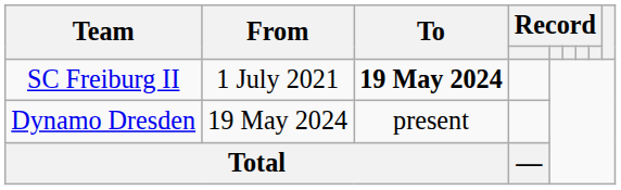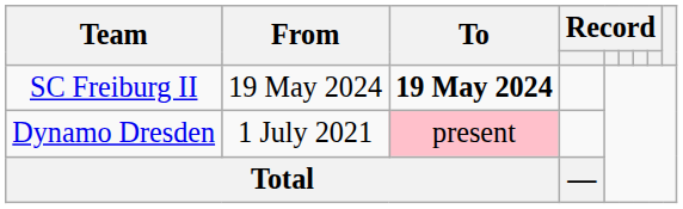 <table class="wikitable" style="text-align: center">
 <tr>
 <th rowspan="2">Team</th>
 <th rowspan="2">From</th>
 <th rowspan="2">To</th>
 <th colspan="5">Record</th>
 <th rowspan="2"></th>
 </tr>
 <tr>
 <th></th>
 <th></th>
 <th></th>
 <th></th>
 <th></th>
 </tr>
 <tr>
 <td><a href='#'>SC Freiburg II</a></td>
-<td>1 July 2021</td>
+<td>19 May 2024</td>
 <td><strong>19 May 2024<br></strong></td>
 <td></td>
 </tr>
 <tr>
 <td><a href='#'>Dynamo Dresden</a></td>
-<td>19 May 2024</td>
-<td>present<br></td>
+<td>1 July 2021</td>
+<td style="background: pink;">present<br></td>
 <td></td>
 </tr>
 <tr>
 <th colspan="3">Total<br></th>
 <th>—</th>
 </tr>
 </table>
